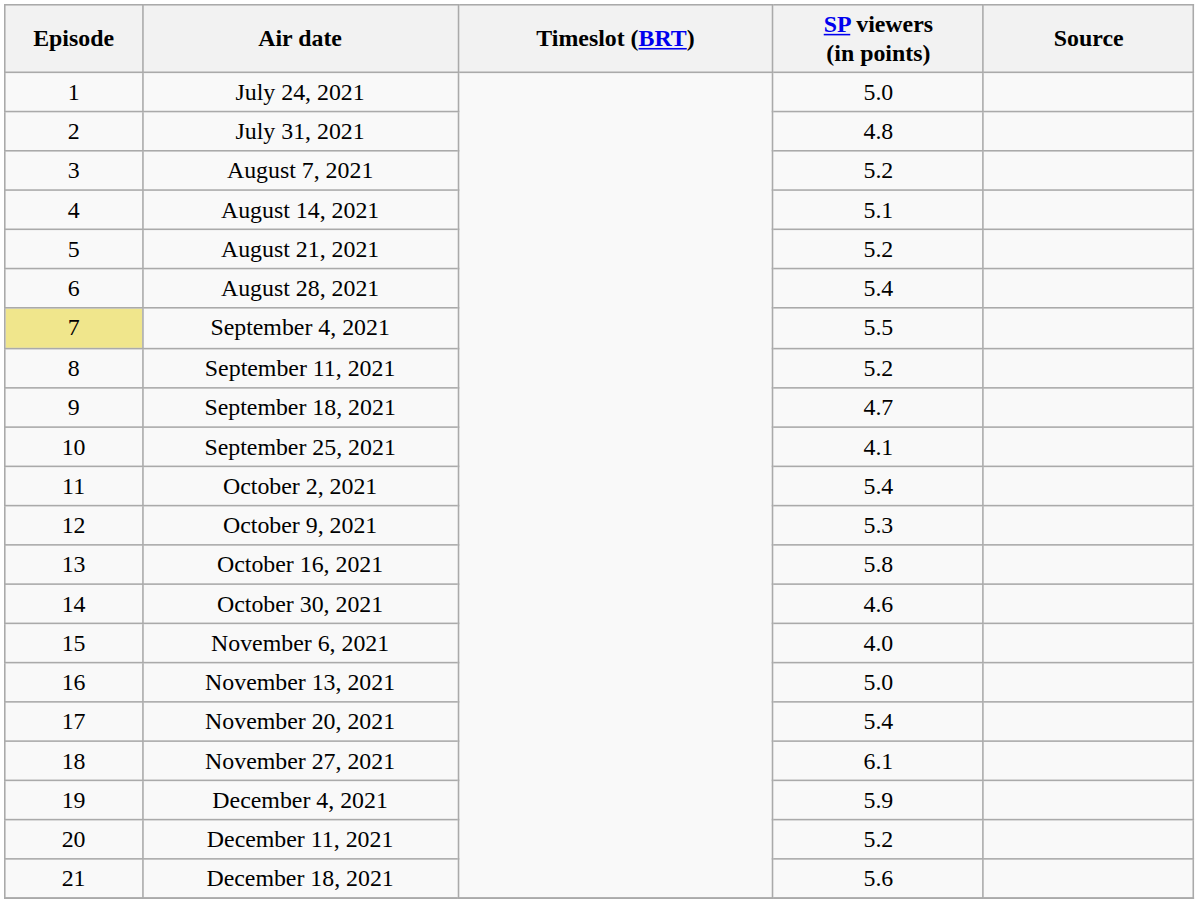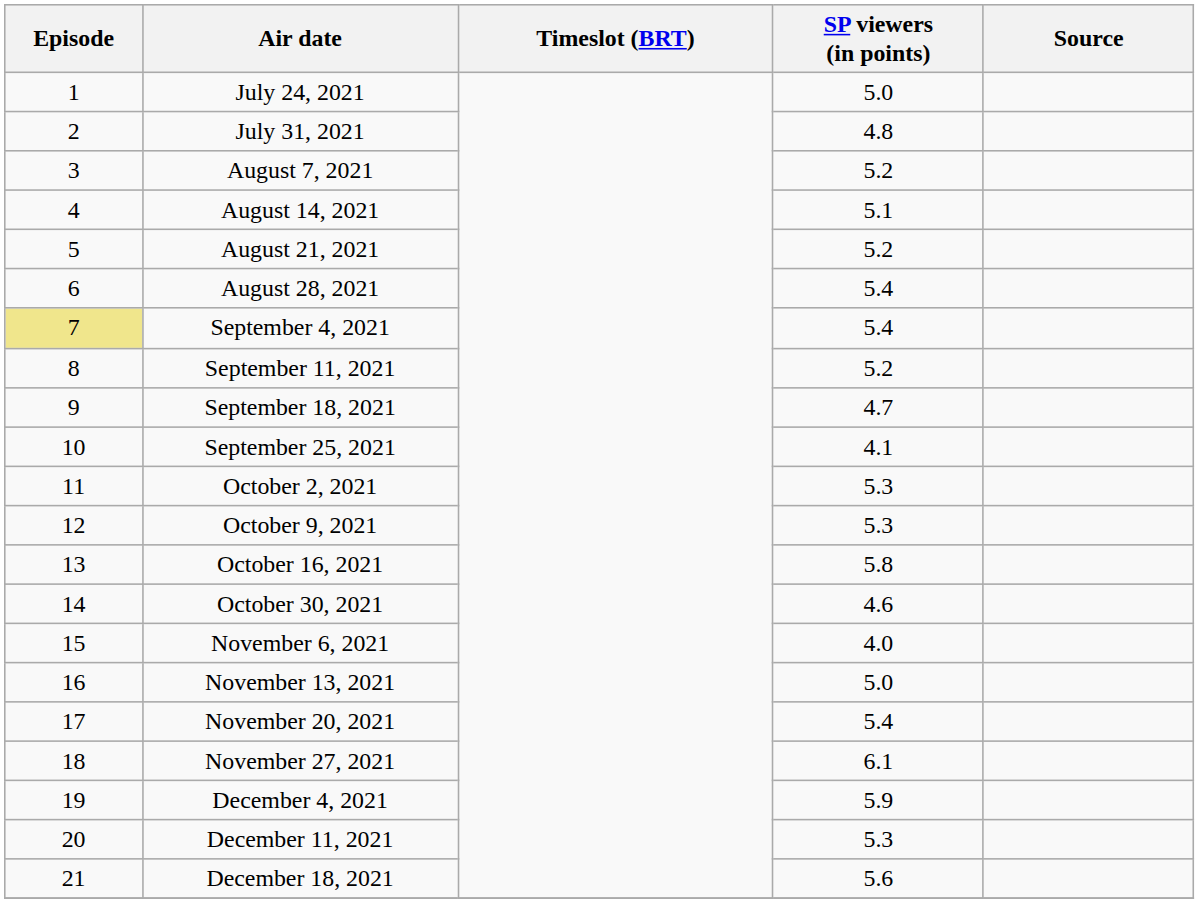 <table class="wikitable sortable" style="text-align:center; font-size:95%; width: 60%">
 <tr>
 <th width="05.0%">Episode</th>
 <th width="15.0%">Air date</th>
 <th width="15.0%">Timeslot (<a href='#'>BRT</a>)</th>
 <th width="10.0%"><a href='#'>SP</a> viewers<br>(in points)</th>
 <th width="10.0%">Source</th>
 </tr>
 <tr>
 <td>1</td>
 <td>July 24, 2021</td>
 <td rowspan=21></td>
 <td>5.0</td>
 <td></td>
 </tr>
 <tr>
 <td>2</td>
 <td>July 31, 2021</td>
 <td>4.8</td>
 <td></td>
 </tr>
 <tr>
 <td>3</td>
 <td>August 7, 2021</td>
 <td>5.2</td>
 <td></td>
 </tr>
 <tr>
 <td>4</td>
 <td>August 14, 2021</td>
 <td>5.1</td>
 <td></td>
 </tr>
 <tr>
 <td>5</td>
 <td>August 21, 2021</td>
 <td>5.2</td>
 <td></td>
 </tr>
 <tr>
 <td>6</td>
 <td>August 28, 2021</td>
 <td>5.4</td>
 <td></td>
 </tr>
 <tr>
 <td style="background: khaki;">7</td>
 <td>September 4, 2021</td>
-<td>5.5</td>
+<td>5.4</td>
 <td></td>
 </tr>
 <tr>
 <td>8</td>
 <td>September 11, 2021</td>
 <td>5.2</td>
 <td></td>
 </tr>
 <tr>
 <td>9</td>
 <td>September 18, 2021</td>
 <td>4.7</td>
 <td></td>
 </tr>
 <tr>
 <td>10</td>
 <td>September 25, 2021</td>
 <td>4.1</td>
 <td></td>
 </tr>
 <tr>
 <td>11</td>
 <td>October 2, 2021</td>
-<td>5.4</td>
+<td>5.3</td>
 <td></td>
 </tr>
 <tr>
 <td>12</td>
 <td>October 9, 2021</td>
 <td>5.3</td>
 <td></td>
 </tr>
 <tr>
 <td>13</td>
 <td>October 16, 2021</td>
 <td>5.8</td>
 <td></td>
 </tr>
 <tr>
 <td>14</td>
 <td>October 30, 2021</td>
 <td>4.6</td>
 <td></td>
 </tr>
 <tr>
 <td>15</td>
 <td>November 6, 2021</td>
 <td>4.0</td>
 <td></td>
 </tr>
 <tr>
 <td>16</td>
 <td>November 13, 2021</td>
 <td>5.0</td>
 <td></td>
 </tr>
 <tr>
 <td>17</td>
 <td>November 20, 2021</td>
 <td>5.4</td>
 <td></td>
 </tr>
 <tr>
 <td>18</td>
 <td>November 27, 2021</td>
 <td>6.1</td>
 <td></td>
 </tr>
 <tr>
 <td>19</td>
 <td>December 4, 2021</td>
 <td>5.9</td>
 <td></td>
 </tr>
 <tr>
 <td>20</td>
 <td>December 11, 2021</td>
-<td>5.2</td>
+<td>5.3</td>
 <td></td>
 </tr>
 <tr>
 <td>21</td>
 <td>December 18, 2021</td>
 <td>5.6</td>
 <td></td>
 </tr>
 <tr>
 </tr>
 </table>
